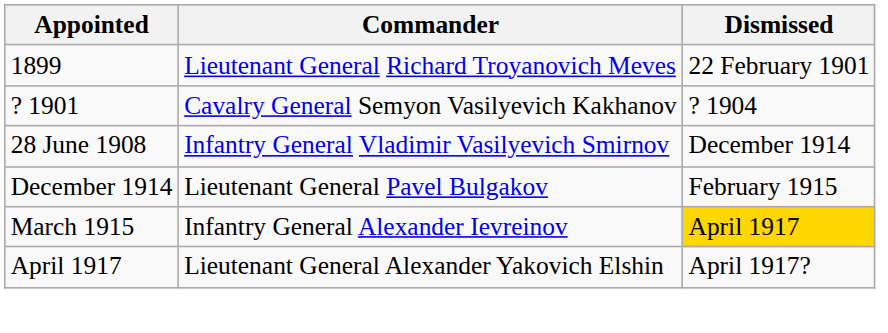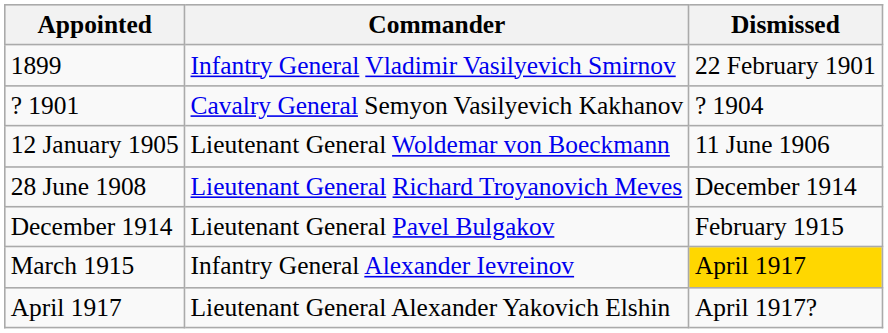 <table class="wikitable">
 <tr>
 <th>Appointed</th>
 <th>Commander</th>
 <th>Dismissed</th>
 </tr>
 <tr>
 <td>1899</td>
-<td><a href='#'>Lieutenant General</a> <a href='#'>Richard Troyanovich Meves</a></td>
+<td><a href='#'>Infantry General</a> <a href='#'>Vladimir Vasilyevich Smirnov</a></td>
 <td>22 February 1901</td>
 </tr>
 <tr>
 <td>? 1901</td>
 <td><a href='#'>Cavalry General</a> Semyon Vasilyevich Kakhanov</td>
 <td>? 1904</td>
 </tr>
 <tr>
+<td>12 January 1905</td>
+<td>Lieutenant General <a href='#'>Woldemar von Boeckmann</a></td>
+<td>11 June 1906</td>
+</tr>
+<tr>
 <td>28 June 1908</td>
-<td><a href='#'>Infantry General</a> <a href='#'>Vladimir Vasilyevich Smirnov</a></td>
+<td><a href='#'>Lieutenant General</a> <a href='#'>Richard Troyanovich Meves</a></td>
 <td>December 1914</td>
 </tr>
 <tr>
 <td>December 1914</td>
 <td>Lieutenant General <a href='#'>Pavel Bulgakov</a></td>
 <td>February 1915</td>
 </tr>
 <tr>
 <td>March 1915</td>
 <td>Infantry General <a href='#'>Alexander Ievreinov</a></td>
 <td style="background: gold;">April 1917</td>
 </tr>
 <tr>
 <td>April 1917</td>
 <td>Lieutenant General Alexander Yakovich Elshin</td>
 <td>April 1917?</td>
 </tr>
 </table>
